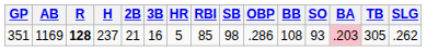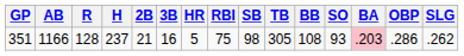 <table class="wikitable">
 <tr>
 <th><a href='#'>GP</a></th>
 <th><a href='#'>AB</a></th>
 <th><a href='#'>R</a></th>
 <th><a href='#'>H</a></th>
 <th><a href='#'>2B</a></th>
 <th><a href='#'>3B</a></th>
 <th><a href='#'>HR</a></th>
 <th><a href='#'>RBI</a></th>
 <th><a href='#'>SB</a></th>
-<th><a href='#'>OBP</a></th>
+<th><a href='#'>TB</a></th>
 <th><a href='#'>BB</a></th>
 <th><a href='#'>SO</a></th>
 <th><a href='#'>BA</a></th>
-<th><a href='#'>TB</a></th>
+<th><a href='#'>OBP</a></th>
 <th><a href='#'>SLG</a></th>
 </tr>
 <tr align=center>
 <td>351</td>
-<td>1169</td>
-<td><strong>128</strong></td>
+<td>1166</td>
+<td>128</td>
 <td>237</td>
 <td>21</td>
 <td>16</td>
 <td>5</td>
-<td>85</td>
+<td>75</td>
 <td>98</td>
-<td>.286</td>
+<td>305</td>
 <td>108</td>
 <td>93</td>
 <td style="background: pink;">.203</td>
-<td>305</td>
+<td>.286</td>
 <td>.262</td>
 </tr>
 </table>
